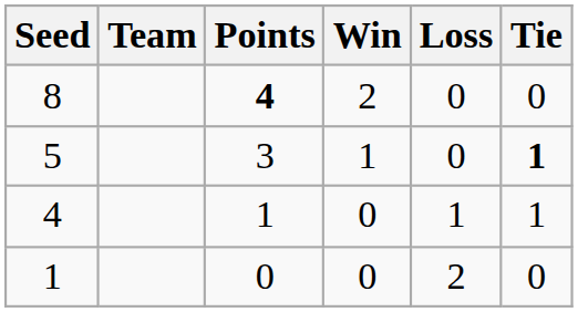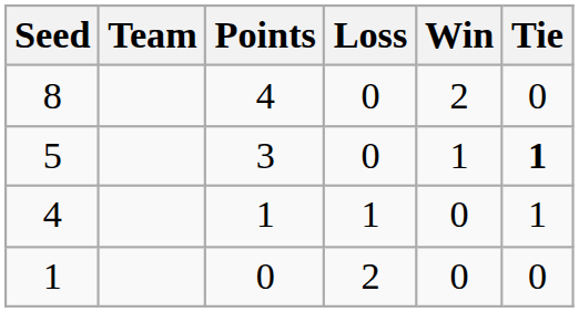 <table class=wikitable style=text-align:center>
 <tr>
 <th>Seed</th>
 <th>Team</th>
 <th>Points</th>
+<th>Loss</th>
 <th>Win</th>
-<th>Loss</th>
 <th>Tie</th>
 </tr>
 <tr>
 <td>8</td>
 <td align=left></td>
-<td><strong>4</strong></td>
+<td>4</td>
+<td>0</td>
 <td>2</td>
-<td>0</td>
 <td>0</td>
 </tr>
 <tr>
 <td>5</td>
 <td align=left></td>
 <td>3</td>
+<td>0</td>
 <td>1</td>
-<td>0</td>
 <td><strong>1</strong></td>
 </tr>
 <tr>
 <td>4</td>
 <td align=left></td>
 <td>1</td>
+<td>1</td>
 <td>0</td>
-<td>1</td>
 <td>1</td>
 </tr>
 <tr>
 <td>1</td>
 <td align=left></td>
 <td>0</td>
+<td>2</td>
 <td>0</td>
-<td>2</td>
 <td>0</td>
 </tr>
 </table>
